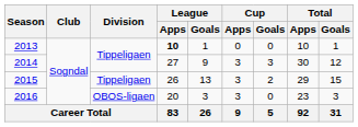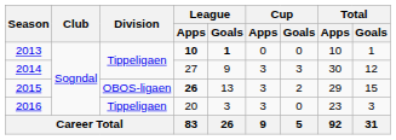 <table class="wikitable" style="text-align: center;">
 <tr>
 <th rowspan="2">Season</th>
 <th rowspan="2">Club</th>
 <th rowspan="2">Division</th>
 <th colspan="2">League</th>
 <th colspan="2">Cup</th>
 <th colspan="2">Total</th>
 </tr>
 <tr>
 <th>Apps</th>
 <th>Goals</th>
 <th>Apps</th>
 <th>Goals</th>
 <th>Apps</th>
 <th>Goals</th>
 </tr>
 <tr>
 <td><a href='#'>2013</a></td>
 <td rowspan="4"><a href='#'>Sogndal</a></td>
 <td rowspan="2"><a href='#'>Tippeligaen</a></td>
 <td><strong>10</strong></td>
-<td>1</td>
+<td><strong>1</strong></td>
 <td>0</td>
 <td>0</td>
 <td>10</td>
 <td>1</td>
 </tr>
 <tr>
 <td><a href='#'>2014</a></td>
 <td>27</td>
 <td>9</td>
 <td>3</td>
 <td>3</td>
 <td>30</td>
 <td>12</td>
 </tr>
 <tr>
 <td><a href='#'>2015</a></td>
-<td><a href='#'>Tippeligaen</a></td>
-<td>26</td>
+<td><a href='#'>OBOS-ligaen</a></td>
+<td><strong>26</strong></td>
 <td>13</td>
 <td>3</td>
 <td>2</td>
 <td>29</td>
 <td>15</td>
 </tr>
 <tr>
 <td><a href='#'>2016</a></td>
-<td><a href='#'>OBOS-ligaen</a></td>
+<td><a href='#'>Tippeligaen</a></td>
 <td>20</td>
 <td>3</td>
 <td>3</td>
 <td>0</td>
 <td>23</td>
 <td>3</td>
 </tr>
 <tr>
 <th colspan="3">Career Total</th>
 <th>83</th>
 <th>26</th>
 <th>9</th>
 <th>5</th>
 <th>92</th>
 <th>31</th>
 </tr>
 </table>
